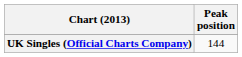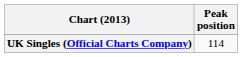 <table class="wikitable sortable plainrowheaders">
 <tr>
 <th scope="col">Chart (2013)</th>
 <th scope="col">Peak<br>position</th>
 </tr>
 <tr>
 </tr>
 <tr>
 </tr>
 <tr>
 </tr>
 <tr>
 </tr>
 <tr>
 </tr>
 <tr>
 </tr>
 <tr>
 <th scope="row">UK Singles (<a href='#'>Official Charts Company</a>)</th>
-<td style="text-align:center;">144</td>
+<td style="text-align:center;">114</td>
 </tr>
 </table>
